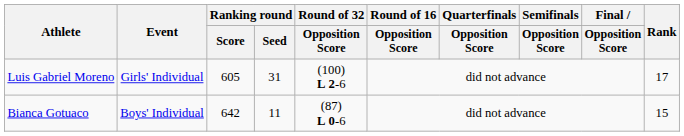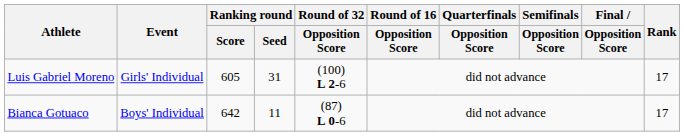 <table class="wikitable" style="font-size:90%;">
 <tr>
 <th rowspan="2">Athlete</th>
 <th rowspan="2">Event</th>
 <th colspan="2">Ranking round</th>
 <th>Round of 32</th>
 <th>Round of 16</th>
 <th>Quarterfinals</th>
 <th>Semifinals</th>
 <th>Final / </th>
 <th rowspan=2>Rank</th>
 </tr>
 <tr style="font-size:95%">
 <th>Score</th>
 <th>Seed</th>
 <th>Opposition<br>Score</th>
 <th>Opposition<br>Score</th>
 <th>Opposition<br>Score</th>
 <th>Opposition<br>Score</th>
 <th>Opposition<br>Score</th>
 </tr>
 <tr align=center>
 <td align=left><a href='#'>Luis Gabriel Moreno</a></td>
 <td><a href='#'>Girls' Individual</a></td>
 <td>605</td>
 <td>31</td>
 <td><small>  </small> (100) <br> <strong>L</strong> <strong>2</strong>-6</td>
 <td colspan=4>did not advance</td>
 <td>17</td>
 </tr>
 <tr align=center>
 <td align=left><a href='#'>Bianca Gotuaco</a></td>
 <td><a href='#'>Boys' Individual</a></td>
 <td>642</td>
 <td>11</td>
 <td><small>  </small> (87) <br> <strong>L</strong> <strong>0</strong>-6</td>
 <td colspan=4>did not advance</td>
-<td>15</td>
+<td>17</td>
 </tr>
 </table>
